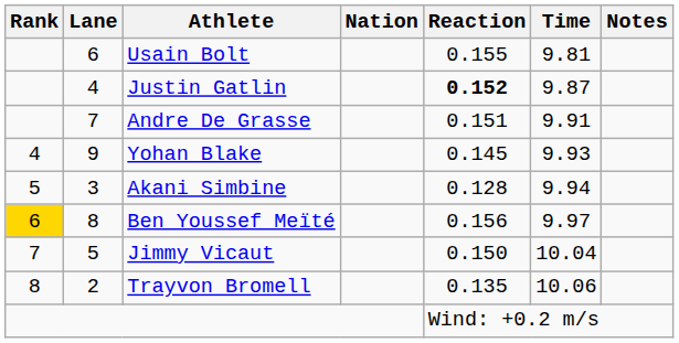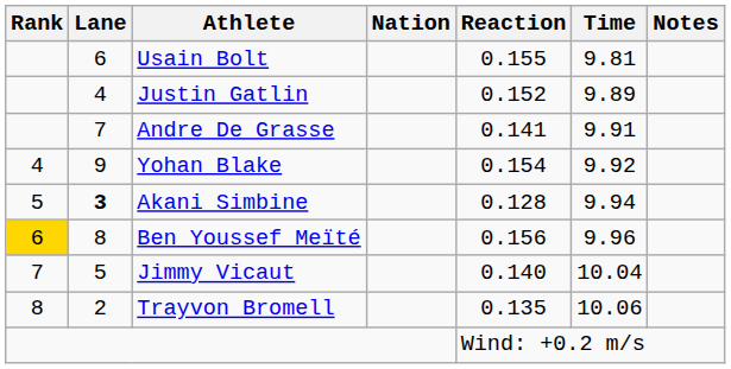 <table class="wikitable sortable" style="text-align:center">
 <tr>
 <th>Rank</th>
 <th>Lane</th>
 <th>Athlete</th>
 <th>Nation</th>
 <th>Reaction</th>
 <th>Time</th>
 <th>Notes</th>
 </tr>
 <tr>
 <td></td>
 <td>6</td>
 <td align=left><a href='#'>Usain Bolt</a></td>
 <td align=left></td>
 <td>0.155</td>
 <td>9.81</td>
 <td></td>
 </tr>
 <tr>
 <td></td>
 <td>4</td>
 <td align=left><a href='#'>Justin Gatlin</a></td>
 <td align=left></td>
-<td><strong>0.152</strong></td>
-<td>9.87</td>
+<td>0.152</td>
+<td>9.89</td>
 <td></td>
 </tr>
 <tr>
 <td></td>
 <td>7</td>
 <td align=left><a href='#'>Andre De Grasse</a></td>
 <td align=left></td>
-<td>0.151</td>
+<td>0.141</td>
 <td>9.91</td>
 <td></td>
 </tr>
 <tr>
 <td>4</td>
 <td>9</td>
 <td align=left><a href='#'>Yohan Blake</a></td>
 <td align=left></td>
-<td>0.145</td>
-<td>9.93</td>
+<td>0.154</td>
+<td>9.92</td>
 <td></td>
 </tr>
 <tr>
 <td>5</td>
-<td>3</td>
+<td><strong>3</strong></td>
 <td align=left><a href='#'>Akani Simbine</a></td>
 <td align=left></td>
 <td>0.128</td>
 <td>9.94</td>
 <td></td>
 </tr>
 <tr>
 <td style="background: gold;">6</td>
 <td>8</td>
 <td align=left><a href='#'>Ben Youssef Meïté</a></td>
 <td align=left></td>
 <td>0.156</td>
-<td>9.97</td>
+<td>9.96</td>
 <td></td>
 </tr>
 <tr>
 <td>7</td>
 <td>5</td>
 <td align=left><a href='#'>Jimmy Vicaut</a></td>
 <td align=left></td>
-<td>0.150</td>
+<td>0.140</td>
 <td>10.04</td>
 <td></td>
 </tr>
 <tr>
 <td>8</td>
 <td>2</td>
 <td align=left><a href='#'>Trayvon Bromell</a></td>
 <td align=left></td>
 <td>0.135</td>
 <td>10.06</td>
 <td></td>
 </tr>
 <tr class="sortbottom">
 <td colspan=4></td>
 <td colspan="3" style="text-align:left;">Wind: +0.2 m/s</td>
 </tr>
 </table>
